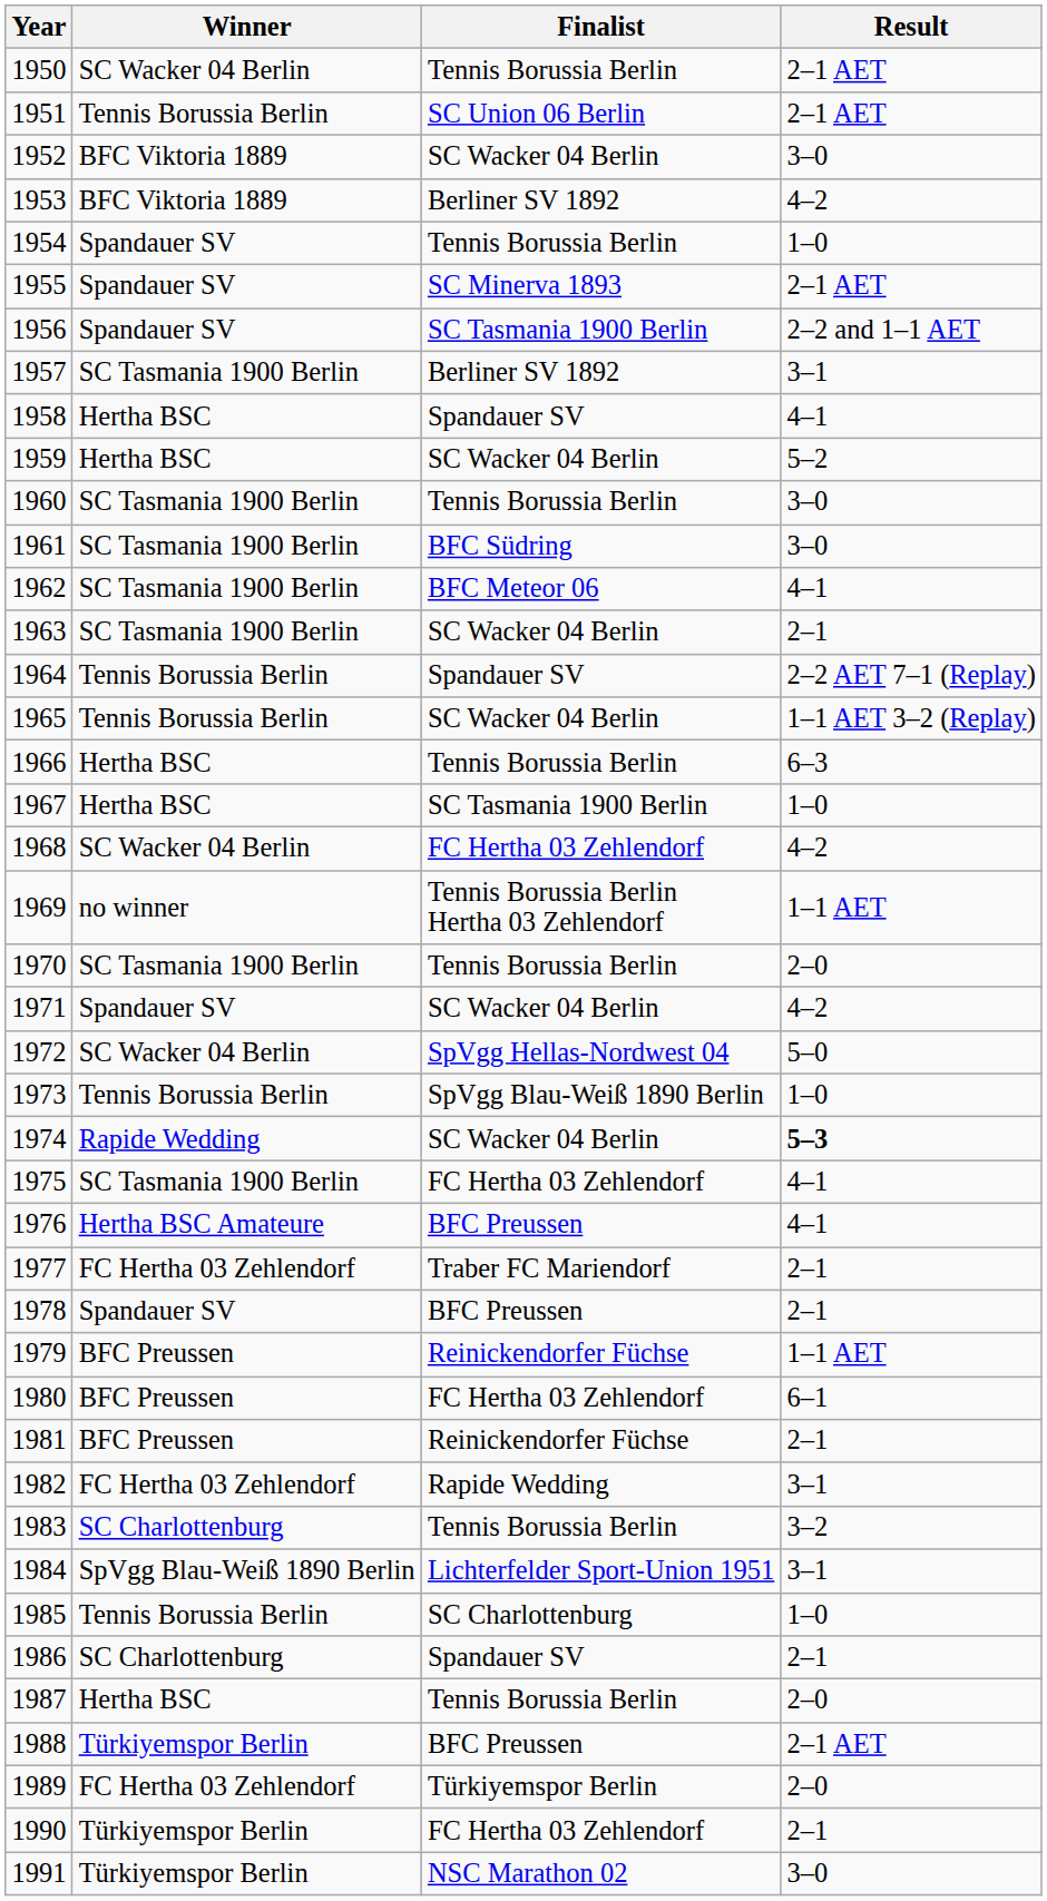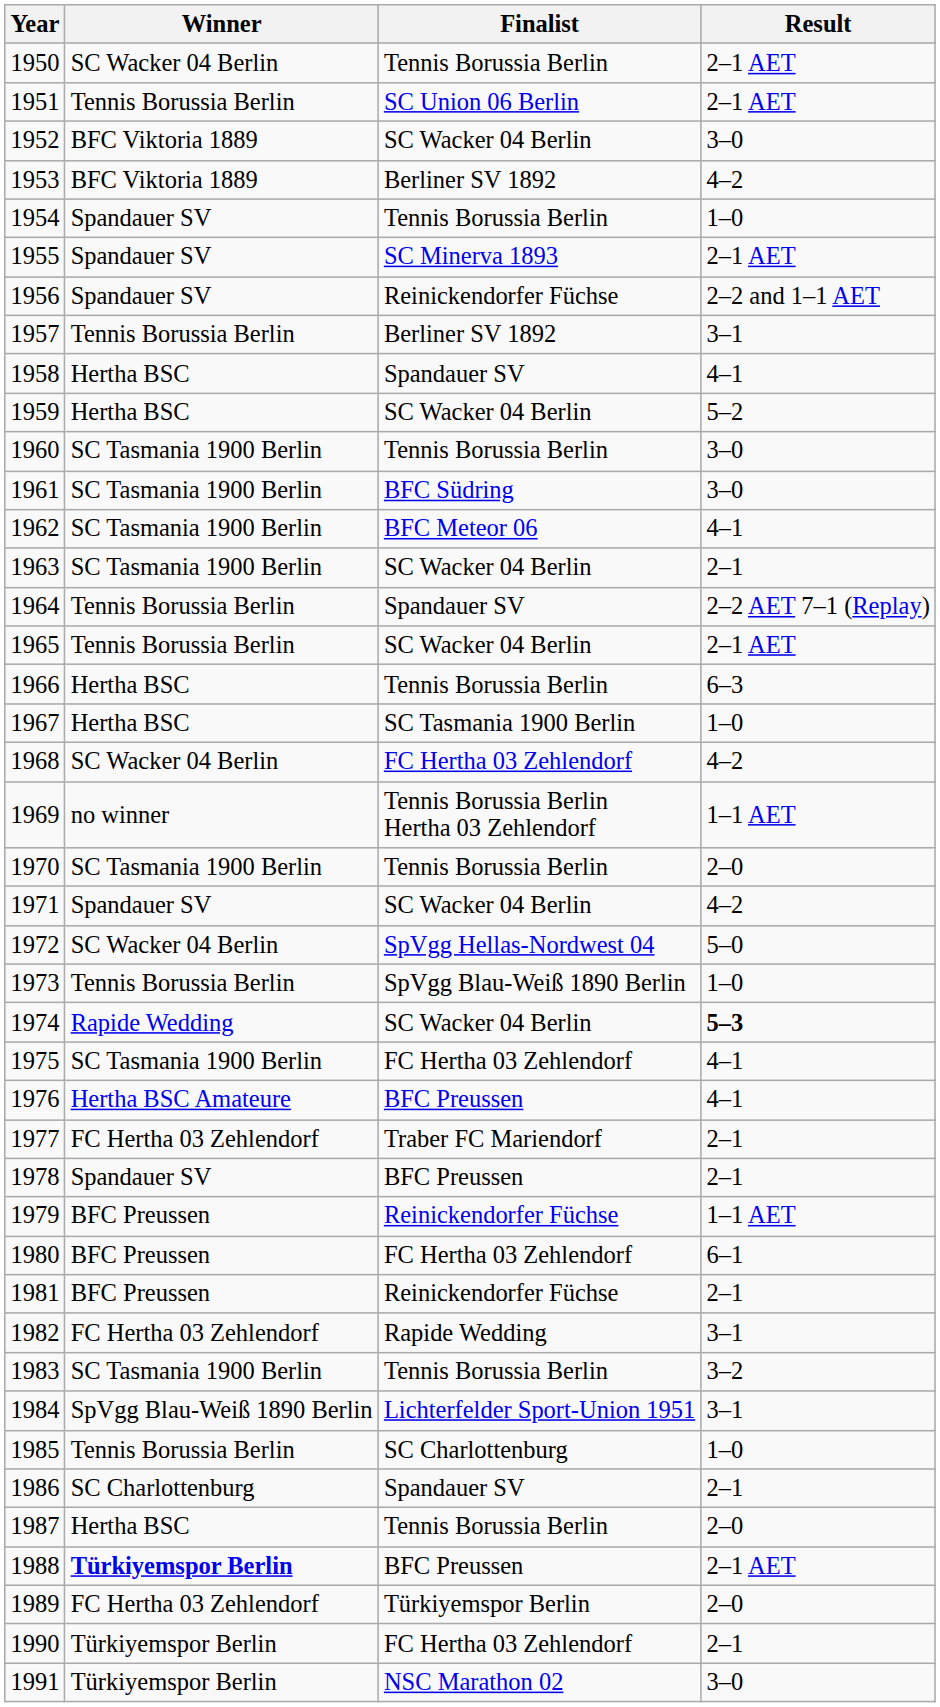 <table class="wikitable">
 <tr>
 <th>Year</th>
 <th>Winner</th>
 <th>Finalist</th>
 <th>Result</th>
 </tr>
 <tr>
 <td>1950</td>
 <td>SC Wacker 04 Berlin</td>
 <td>Tennis Borussia Berlin</td>
 <td>2–1 <a href='#'>AET</a></td>
 </tr>
 <tr>
 <td>1951</td>
 <td>Tennis Borussia Berlin</td>
 <td><a href='#'>SC Union 06 Berlin</a></td>
 <td>2–1 <a href='#'>AET</a></td>
 </tr>
 <tr>
 <td>1952</td>
 <td>BFC Viktoria 1889</td>
 <td>SC Wacker 04 Berlin</td>
 <td>3–0</td>
 </tr>
 <tr>
 <td>1953</td>
 <td>BFC Viktoria 1889</td>
 <td>Berliner SV 1892</td>
 <td>4–2</td>
 </tr>
 <tr>
 <td>1954</td>
 <td>Spandauer SV</td>
 <td>Tennis Borussia Berlin</td>
 <td>1–0</td>
 </tr>
 <tr>
 <td>1955</td>
 <td>Spandauer SV</td>
 <td><a href='#'>SC Minerva 1893</a></td>
 <td>2–1 <a href='#'>AET</a></td>
 </tr>
 <tr>
 <td>1956</td>
 <td>Spandauer SV</td>
-<td><a href='#'>SC Tasmania 1900 Berlin</a></td>
+<td>Reinickendorfer Füchse</td>
 <td>2–2 and 1–1 <a href='#'>AET</a></td>
 </tr>
 <tr>
 <td>1957</td>
-<td>SC Tasmania 1900 Berlin</td>
+<td>Tennis Borussia Berlin</td>
 <td>Berliner SV 1892</td>
 <td>3–1</td>
 </tr>
 <tr>
 <td>1958</td>
 <td>Hertha BSC</td>
 <td>Spandauer SV</td>
 <td>4–1</td>
 </tr>
 <tr>
 <td>1959</td>
 <td>Hertha BSC</td>
 <td>SC Wacker 04 Berlin</td>
 <td>5–2</td>
 </tr>
 <tr>
 <td>1960</td>
 <td>SC Tasmania 1900 Berlin</td>
 <td>Tennis Borussia Berlin</td>
 <td>3–0</td>
 </tr>
 <tr>
 <td>1961</td>
 <td>SC Tasmania 1900 Berlin</td>
 <td><a href='#'>BFC Südring</a></td>
 <td>3–0</td>
 </tr>
 <tr>
 <td>1962</td>
 <td>SC Tasmania 1900 Berlin</td>
 <td><a href='#'>BFC Meteor 06</a></td>
 <td>4–1</td>
 </tr>
 <tr>
 <td>1963</td>
 <td>SC Tasmania 1900 Berlin</td>
 <td>SC Wacker 04 Berlin</td>
 <td>2–1</td>
 </tr>
 <tr>
 <td>1964</td>
 <td>Tennis Borussia Berlin</td>
 <td>Spandauer SV</td>
 <td>2–2 <a href='#'>AET</a> 7–1 (<a href='#'>Replay</a>)</td>
 </tr>
 <tr>
 <td>1965</td>
 <td>Tennis Borussia Berlin</td>
 <td>SC Wacker 04 Berlin</td>
-<td>1–1 <a href='#'>AET</a> 3–2 (<a href='#'>Replay</a>)</td>
+<td>2–1 <a href='#'>AET</a></td>
 </tr>
 <tr>
 <td>1966</td>
 <td>Hertha BSC</td>
 <td>Tennis Borussia Berlin</td>
 <td>6–3</td>
 </tr>
 <tr>
 <td>1967</td>
 <td>Hertha BSC</td>
 <td>SC Tasmania 1900 Berlin</td>
 <td>1–0</td>
 </tr>
 <tr>
 <td>1968</td>
 <td>SC Wacker 04 Berlin</td>
 <td><a href='#'>FC Hertha 03 Zehlendorf</a></td>
 <td>4–2</td>
 </tr>
 <tr>
 <td>1969</td>
 <td>no winner</td>
 <td>Tennis Borussia Berlin<br>Hertha 03 Zehlendorf</td>
 <td>1–1 <a href='#'>AET</a></td>
 </tr>
 <tr>
 <td>1970</td>
 <td>SC Tasmania 1900 Berlin</td>
 <td>Tennis Borussia Berlin</td>
 <td>2–0</td>
 </tr>
 <tr>
 <td>1971</td>
 <td>Spandauer SV</td>
 <td>SC Wacker 04 Berlin</td>
 <td>4–2</td>
 </tr>
 <tr>
 <td>1972</td>
 <td>SC Wacker 04 Berlin</td>
 <td><a href='#'>SpVgg Hellas-Nordwest 04</a></td>
 <td>5–0</td>
 </tr>
 <tr>
 <td>1973</td>
 <td>Tennis Borussia Berlin</td>
 <td>SpVgg Blau-Weiß 1890 Berlin</td>
 <td>1–0</td>
 </tr>
 <tr>
 <td>1974</td>
 <td><a href='#'>Rapide Wedding</a></td>
 <td>SC Wacker 04 Berlin</td>
 <td><strong>5–3</strong></td>
 </tr>
 <tr>
 <td>1975</td>
 <td>SC Tasmania 1900 Berlin</td>
 <td>FC Hertha 03 Zehlendorf</td>
 <td>4–1</td>
 </tr>
 <tr>
 <td>1976</td>
 <td><a href='#'>Hertha BSC Amateure</a></td>
 <td><a href='#'>BFC Preussen</a></td>
 <td>4–1</td>
 </tr>
 <tr>
 <td>1977</td>
 <td>FC Hertha 03 Zehlendorf</td>
 <td>Traber FC Mariendorf</td>
 <td>2–1</td>
 </tr>
 <tr>
 <td>1978</td>
 <td>Spandauer SV</td>
 <td>BFC Preussen</td>
 <td>2–1</td>
 </tr>
 <tr>
 <td>1979</td>
 <td>BFC Preussen</td>
 <td><a href='#'>Reinickendorfer Füchse</a></td>
 <td>1–1 <a href='#'>AET</a></td>
 </tr>
 <tr>
 <td>1980</td>
 <td>BFC Preussen</td>
 <td>FC Hertha 03 Zehlendorf</td>
 <td>6–1</td>
 </tr>
 <tr>
 <td>1981</td>
 <td>BFC Preussen</td>
 <td>Reinickendorfer Füchse</td>
 <td>2–1</td>
 </tr>
 <tr>
 <td>1982</td>
 <td>FC Hertha 03 Zehlendorf</td>
 <td>Rapide Wedding</td>
 <td>3–1</td>
 </tr>
 <tr>
 <td>1983</td>
-<td><a href='#'>SC Charlottenburg</a></td>
+<td>SC Tasmania 1900 Berlin</td>
 <td>Tennis Borussia Berlin</td>
 <td>3–2</td>
 </tr>
 <tr>
 <td>1984</td>
 <td>SpVgg Blau-Weiß 1890 Berlin</td>
 <td><a href='#'>Lichterfelder Sport-Union 1951</a></td>
 <td>3–1</td>
 </tr>
 <tr>
 <td>1985</td>
 <td>Tennis Borussia Berlin</td>
 <td>SC Charlottenburg</td>
 <td>1–0</td>
 </tr>
 <tr>
 <td>1986</td>
 <td>SC Charlottenburg</td>
 <td>Spandauer SV</td>
 <td>2–1</td>
 </tr>
 <tr>
 <td>1987</td>
 <td>Hertha BSC</td>
 <td>Tennis Borussia Berlin</td>
 <td>2–0</td>
 </tr>
 <tr>
 <td>1988</td>
-<td><a href='#'>Türkiyemspor Berlin</a></td>
+<td><strong><a href='#'>Türkiyemspor Berlin</a></strong></td>
 <td>BFC Preussen</td>
 <td>2–1 <a href='#'>AET</a></td>
 </tr>
 <tr>
 <td>1989</td>
 <td>FC Hertha 03 Zehlendorf</td>
 <td>Türkiyemspor Berlin</td>
 <td>2–0</td>
 </tr>
 <tr>
 <td>1990</td>
 <td>Türkiyemspor Berlin</td>
 <td>FC Hertha 03 Zehlendorf</td>
 <td>2–1</td>
 </tr>
 <tr>
 <td>1991</td>
 <td>Türkiyemspor Berlin</td>
 <td><a href='#'>NSC Marathon 02</a></td>
 <td>3–0</td>
 </tr>
 </table>
